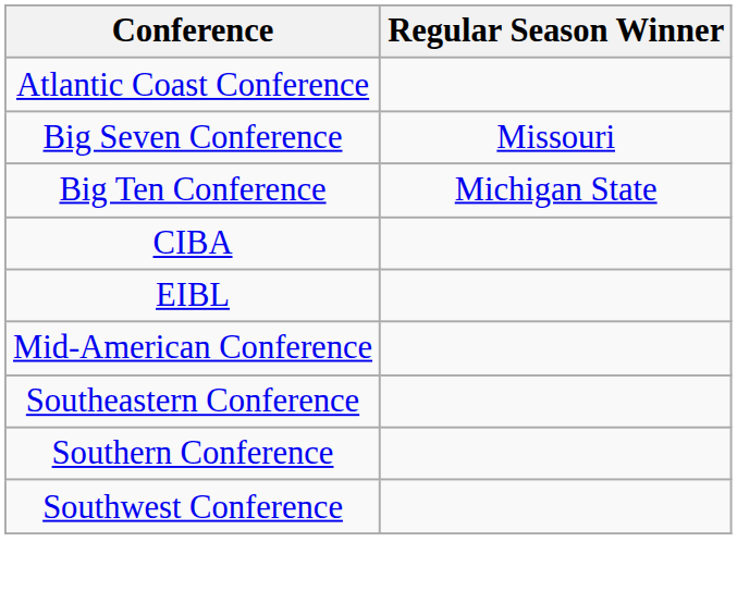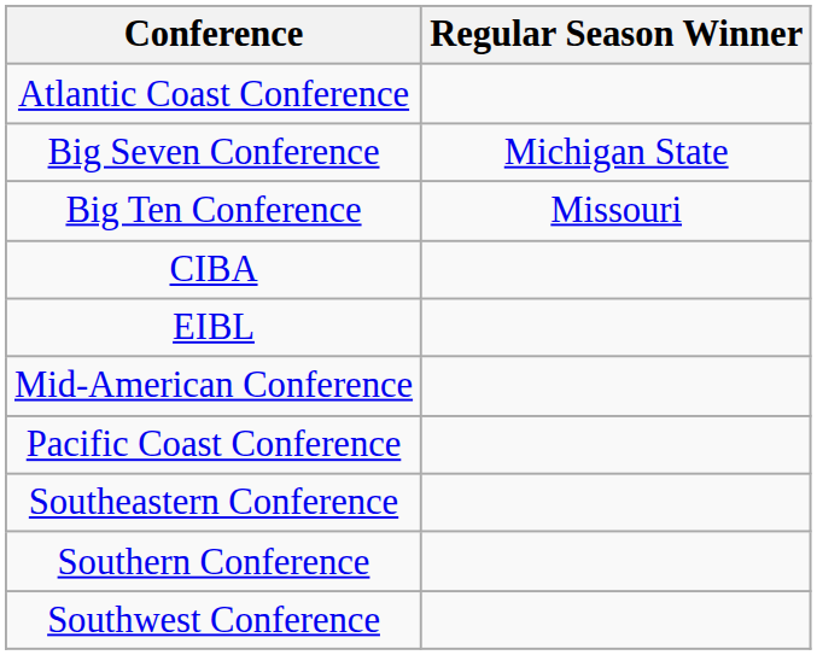 <table class="wikitable" style="text-align:center;">
 <tr>
 <th>Conference</th>
 <th>Regular Season Winner</th>
 </tr>
 <tr>
 <td><a href='#'>Atlantic Coast Conference</a></td>
 <td></td>
 </tr>
 <tr>
 <td><a href='#'>Big Seven Conference</a></td>
-<td><a href='#'>Missouri</a></td>
+<td><a href='#'>Michigan State</a></td>
 </tr>
 <tr>
 <td><a href='#'>Big Ten Conference</a></td>
-<td><a href='#'>Michigan State</a></td>
+<td><a href='#'>Missouri</a></td>
 </tr>
 <tr>
 <td><a href='#'>CIBA</a></td>
 <td></td>
 </tr>
 <tr>
 <td><a href='#'>EIBL</a></td>
 <td></td>
 </tr>
 <tr>
 <td><a href='#'>Mid-American Conference</a></td>
+<td></td>
+</tr>
+<tr>
+<td><a href='#'>Pacific Coast Conference</a></td>
 <td></td>
 </tr>
 <tr>
 <td><a href='#'>Southeastern Conference</a></td>
 <td></td>
 </tr>
 <tr>
 <td><a href='#'>Southern Conference</a></td>
 <td></td>
 </tr>
 <tr>
 <td><a href='#'>Southwest Conference</a></td>
 <td></td>
 </tr>
 </table>
